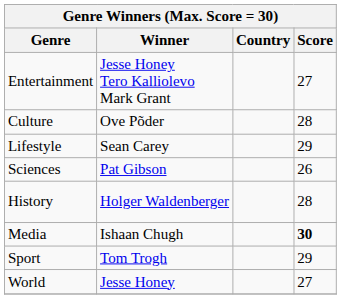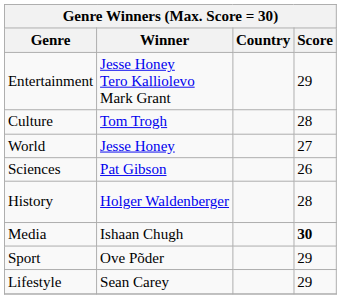 <table class="wikitable">
 <tr>
 <th colspan="4">Genre Winners (Max. Score = 30)</th>
 </tr>
 <tr>
 <th>Genre</th>
 <th>Winner</th>
 <th>Country</th>
 <th>Score</th>
 </tr>
 <tr>
 <td>Entertainment</td>
 <td><a href='#'>Jesse Honey</a> <br> <a href='#'>Tero Kalliolevo</a> <br> Mark Grant</td>
 <td></td>
-<td>27</td>
+<td>29</td>
 </tr>
 <tr>
 <td>Culture</td>
-<td>Ove Põder</td>
+<td><a href='#'>Tom Trogh</a></td>
 <td></td>
 <td>28</td>
 </tr>
 <tr>
-<td>Lifestyle</td>
-<td>Sean Carey</td>
+<td>World</td>
+<td><a href='#'>Jesse Honey</a></td>
 <td></td>
-<td>29</td>
+<td>27</td>
 </tr>
 <tr>
 <td>Sciences</td>
 <td><a href='#'>Pat Gibson</a></td>
 <td></td>
 <td>26</td>
 </tr>
 <tr>
 <td>History</td>
 <td><a href='#'>Holger Waldenberger</a></td>
 <td> <br>  <br> </td>
 <td>28</td>
 </tr>
 <tr>
 <td>Media</td>
 <td>Ishaan Chugh</td>
 <td></td>
 <td><strong>30</strong></td>
 </tr>
 <tr>
 <td>Sport</td>
-<td><a href='#'>Tom Trogh</a></td>
+<td>Ove Põder</td>
 <td></td>
 <td>29</td>
 </tr>
 <tr>
-<td>World</td>
-<td><a href='#'>Jesse Honey</a></td>
+<td>Lifestyle</td>
+<td>Sean Carey</td>
 <td></td>
-<td>27</td>
+<td>29</td>
 </tr>
 <tr>
 </tr>
 </table>
